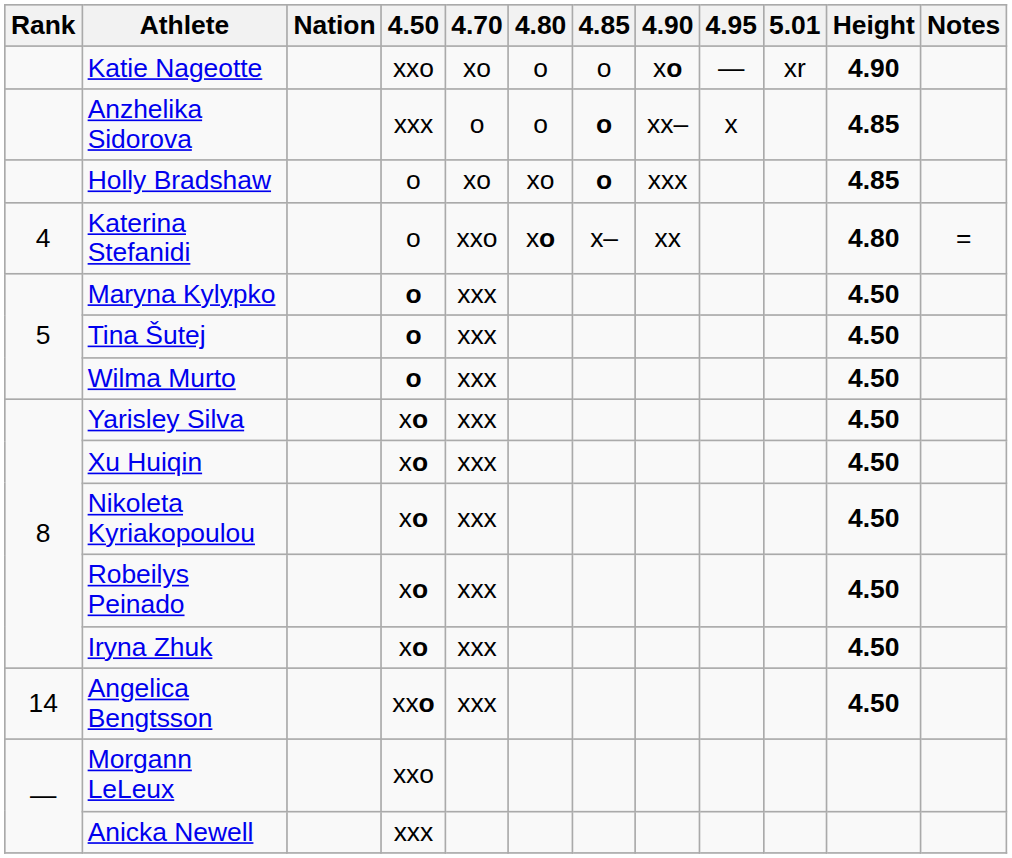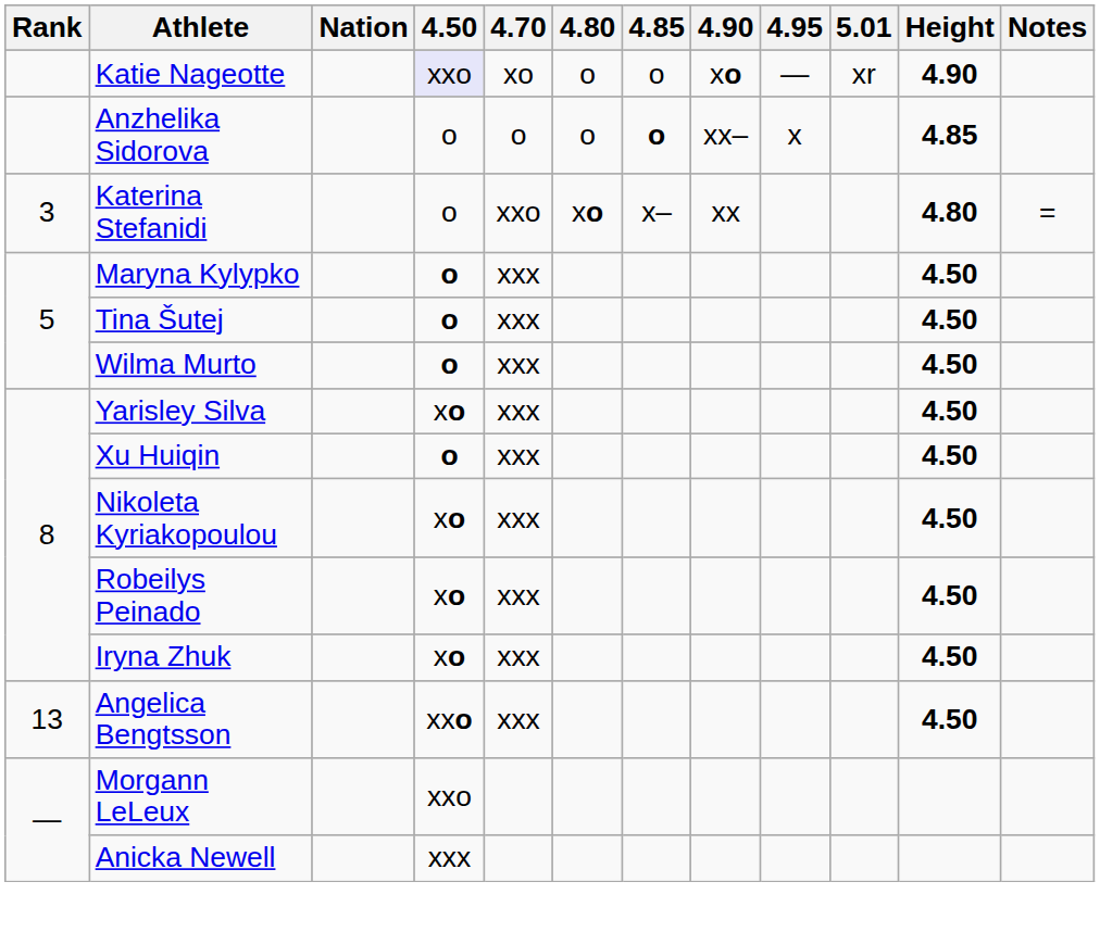 <table class="wikitable sortable" style="text-align:center">
 <tr>
 <th>Rank</th>
 <th>Athlete</th>
 <th>Nation</th>
 <th>4.50</th>
 <th>4.70</th>
 <th>4.80</th>
 <th>4.85</th>
 <th>4.90</th>
 <th>4.95</th>
 <th>5.01</th>
 <th>Height</th>
 <th>Notes</th>
 </tr>
 <tr>
 <td></td>
 <td align=left><a href='#'>Katie Nageotte</a></td>
 <td align=left></td>
-<td>xxo</td>
+<td style="background: lavender;">xxo</td>
 <td>xo</td>
 <td>o</td>
 <td>o</td>
 <td>x<strong>o</strong></td>
 <td>—</td>
 <td>xr</td>
 <td><strong>4.90</strong></td>
 <td></td>
 </tr>
 <tr>
 <td></td>
 <td align=left><a href='#'>Anzhelika Sidorova</a></td>
 <td align=left></td>
-<td>xxx</td>
+<td>o</td>
 <td>o</td>
 <td>o</td>
 <td><strong>o</strong></td>
 <td>xx–</td>
 <td>x</td>
 <td></td>
 <td><strong>4.85</strong></td>
 <td></td>
 </tr>
 <tr>
-<td></td>
-<td align=left><a href='#'>Holly Bradshaw</a></td>
-<td align=left></td>
-<td>o</td>
-<td>xo</td>
-<td>xo</td>
-<td><strong>o</strong></td>
-<td>xxx</td>
-<td></td>
-<td></td>
-<td><strong>4.85</strong></td>
-<td></td>
-</tr>
-<tr>
-<td>4</td>
+<td>3</td>
 <td align=left><a href='#'>Katerina Stefanidi</a></td>
 <td align=left></td>
 <td>o</td>
 <td>xxo</td>
 <td>x<strong>o</strong></td>
 <td>x–</td>
 <td>xx</td>
 <td></td>
 <td></td>
 <td><strong>4.80</strong></td>
 <td>=</td>
 </tr>
 <tr>
 <td rowspan="3">5</td>
 <td align=left><a href='#'>Maryna Kylypko</a></td>
 <td align=left></td>
 <td><strong>o</strong></td>
 <td>xxx</td>
 <td></td>
 <td></td>
 <td></td>
 <td></td>
 <td></td>
 <td><strong>4.50</strong></td>
 <td></td>
 </tr>
 <tr>
 <td align="left"><a href='#'>Tina Šutej</a></td>
 <td align=left></td>
 <td><strong>o</strong></td>
 <td>xxx</td>
 <td></td>
 <td></td>
 <td></td>
 <td></td>
 <td></td>
 <td><strong>4.50</strong></td>
 <td></td>
 </tr>
 <tr>
 <td align="left"><a href='#'>Wilma Murto</a></td>
 <td align=left></td>
 <td><strong>o</strong></td>
 <td>xxx</td>
 <td></td>
 <td></td>
 <td></td>
 <td></td>
 <td></td>
 <td><strong>4.50</strong></td>
 <td></td>
 </tr>
 <tr>
 <td rowspan="5">8</td>
 <td align=left><a href='#'>Yarisley Silva</a></td>
 <td align=left></td>
 <td>x<strong>o</strong></td>
 <td>xxx</td>
 <td></td>
 <td></td>
 <td></td>
 <td></td>
 <td></td>
 <td><strong>4.50</strong></td>
 <td></td>
 </tr>
 <tr>
 <td align="left"><a href='#'>Xu Huiqin</a></td>
 <td align=left></td>
-<td>x<strong>o</strong></td>
+<td><strong>o</strong></td>
 <td>xxx</td>
 <td></td>
 <td></td>
 <td></td>
 <td></td>
 <td></td>
 <td><strong>4.50</strong></td>
 <td></td>
 </tr>
 <tr>
 <td align="left"><a href='#'>Nikoleta Kyriakopoulou</a></td>
 <td align=left></td>
 <td>x<strong>o</strong></td>
 <td>xxx</td>
 <td></td>
 <td></td>
 <td></td>
 <td></td>
 <td></td>
 <td><strong>4.50</strong></td>
 <td></td>
 </tr>
 <tr>
 <td align="left"><a href='#'>Robeilys Peinado</a></td>
 <td align=left></td>
 <td>x<strong>o</strong></td>
 <td>xxx</td>
 <td></td>
 <td></td>
 <td></td>
 <td></td>
 <td></td>
 <td><strong>4.50</strong></td>
 <td></td>
 </tr>
 <tr>
 <td align="left"><a href='#'>Iryna Zhuk</a></td>
 <td align=left></td>
 <td>x<strong>o</strong></td>
 <td>xxx</td>
 <td></td>
 <td></td>
 <td></td>
 <td></td>
 <td></td>
 <td><strong>4.50</strong></td>
 <td></td>
 </tr>
 <tr>
-<td>14</td>
+<td>13</td>
 <td align=left><a href='#'>Angelica Bengtsson</a></td>
 <td align=left></td>
 <td>xx<strong>o</strong></td>
 <td>xxx</td>
 <td></td>
 <td></td>
 <td></td>
 <td></td>
 <td></td>
 <td><strong>4.50</strong></td>
 <td></td>
 </tr>
 <tr>
 <td rowspan="2">—</td>
 <td align=left><a href='#'>Morgann LeLeux</a></td>
 <td align=left></td>
 <td>xxo</td>
 <td></td>
 <td></td>
 <td></td>
 <td></td>
 <td></td>
 <td></td>
 <td></td>
 <td></td>
 </tr>
 <tr>
 <td align="left"><a href='#'>Anicka Newell</a></td>
 <td align=left></td>
 <td>xxx</td>
 <td></td>
 <td></td>
 <td></td>
 <td></td>
 <td></td>
 <td></td>
 <td></td>
 <td></td>
 </tr>
 </table>
